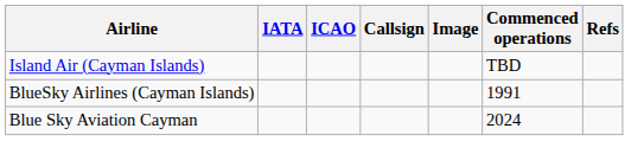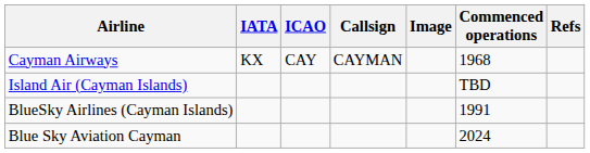 <table class="wikitable sortable">
 <tr valign="middle">
 <th>Airline</th>
 <th><a href='#'>IATA</a></th>
 <th><a href='#'>ICAO</a></th>
 <th>Callsign</th>
 <th>Image</th>
 <th>Commenced<br>operations</th>
 <th>Refs</th>
+</tr>
+<tr>
+<td><a href='#'>Cayman Airways</a></td>
+<td>KX</td>
+<td>CAY</td>
+<td>CAYMAN</td>
+<td></td>
+<td>1968</td>
+<td></td>
 </tr>
 <tr>
 <td><a href='#'>Island Air (Cayman Islands)</a></td>
 <td></td>
 <td></td>
 <td></td>
 <td></td>
 <td>TBD</td>
 <td></td>
 </tr>
 <tr>
 <td>BlueSky Airlines (Cayman Islands)</td>
 <td></td>
 <td></td>
 <td></td>
 <td></td>
 <td>1991</td>
 <td></td>
 </tr>
 <tr>
 <td>Blue Sky Aviation Cayman</td>
 <td></td>
 <td></td>
 <td></td>
 <td></td>
 <td>2024</td>
 <td></td>
 </tr>
 </table>
